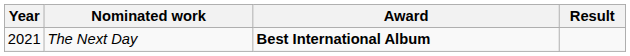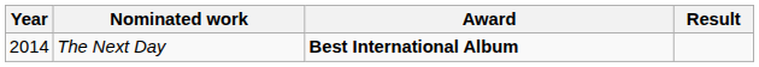 <table class="wikitable">
 <tr>
 <th>Year</th>
 <th style="width:220px;">Nominated work</th>
 <th style="width:325px;">Award</th>
 <th width="65">Result</th>
 </tr>
 <tr>
-<td>2021</td>
+<td>2014</td>
 <td><em>The Next Day</em></td>
 <td><strong>Best International Album</strong></td>
 <td></td>
 </tr>
 </table>
